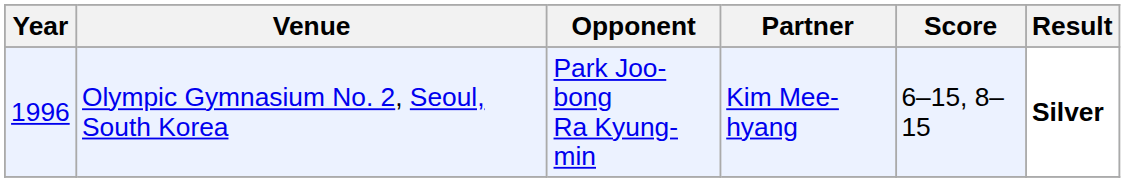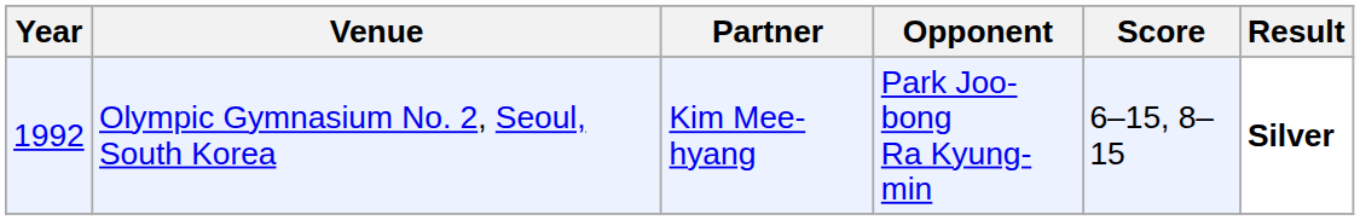 <table class="sortable wikitable" style="font-size: 90%;">
 <tr>
 <th>Year</th>
 <th>Venue</th>
+<th>Partner</th>
 <th>Opponent</th>
-<th>Partner</th>
 <th>Score</th>
 <th>Result</th>
 </tr>
 <tr style="background:#ECF2FF">
-<td align="center"><a href='#'>1996</a></td>
+<td align="center"><a href='#'>1992</a></td>
 <td align="left"><a href='#'>Olympic Gymnasium No. 2</a>, <a href='#'>Seoul, South Korea</a></td>
+<td align="left"> <a href='#'>Kim Mee-hyang</a></td>
 <td align="left"> <a href='#'>Park Joo-bong</a> <br>  <a href='#'>Ra Kyung-min</a></td>
-<td align="left"> <a href='#'>Kim Mee-hyang</a></td>
 <td align="left">6–15, 8–15</td>
 <td style="text-align:left; background:white"> <strong>Silver</strong></td>
 </tr>
 </table>
